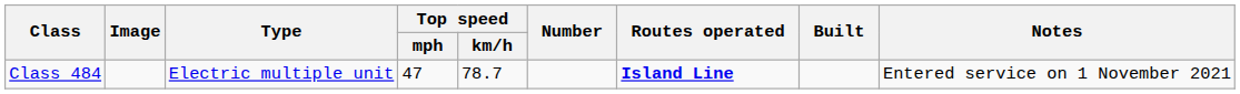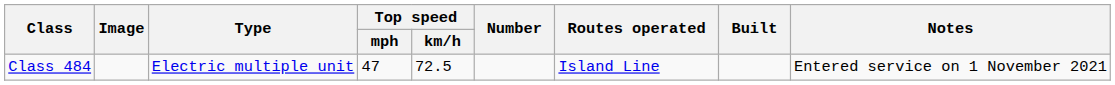 <table class="wikitable">
 <tr style="background:#f9f9f9;">
 <th rowspan="2"> Class </th>
 <th rowspan="2">Image</th>
 <th rowspan="2"> Type </th>
 <th colspan="2"> Top speed </th>
 <th rowspan="2"> Number </th>
 <th rowspan="2"> Routes operated </th>
 <th rowspan="2"> Built </th>
 <th rowspan="2"> Notes </th>
 </tr>
 <tr style="background:#f9f9f9;">
 <th> mph </th>
 <th> km/h </th>
 </tr>
 <tr>
 <td><a href='#'>Class 484</a></td>
 <td></td>
 <td><a href='#'>Electric multiple unit</a></td>
 <td>47</td>
-<td>78.7</td>
+<td>72.5</td>
 <td></td>
-<td><strong><a href='#'>Island Line</a></strong></td>
+<td><a href='#'>Island Line</a></td>
 <td></td>
 <td>Entered service on 1 November 2021</td>
 </tr>
 </table>
